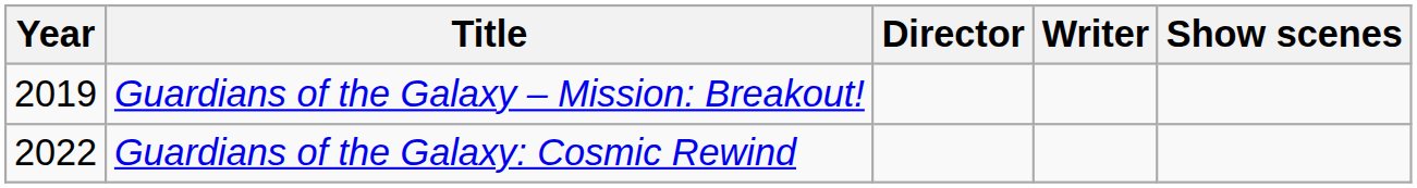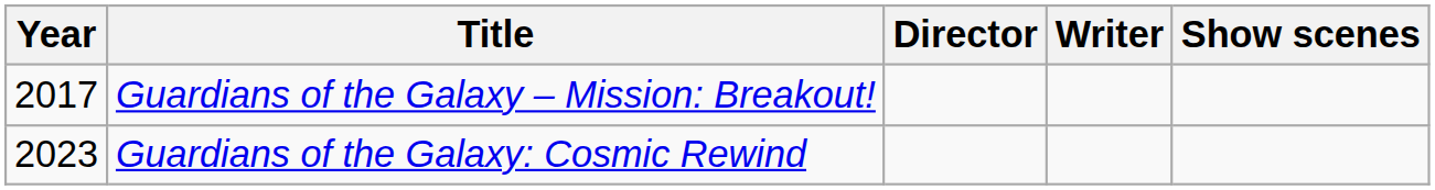 <table class="wikitable">
 <tr>
 <th>Year</th>
 <th>Title</th>
 <th>Director</th>
 <th>Writer</th>
 <th>Show scenes</th>
 </tr>
 <tr>
-<td>2019</td>
+<td>2017</td>
 <td><em><a href='#'>Guardians of the Galaxy – Mission: Breakout!</a></em></td>
 <td></td>
 <td></td>
 <td></td>
 </tr>
 <tr>
-<td>2022</td>
+<td>2023</td>
 <td><em><a href='#'>Guardians of the Galaxy: Cosmic Rewind</a></em></td>
 <td></td>
 <td></td>
 <td></td>
 </tr>
 </table>
